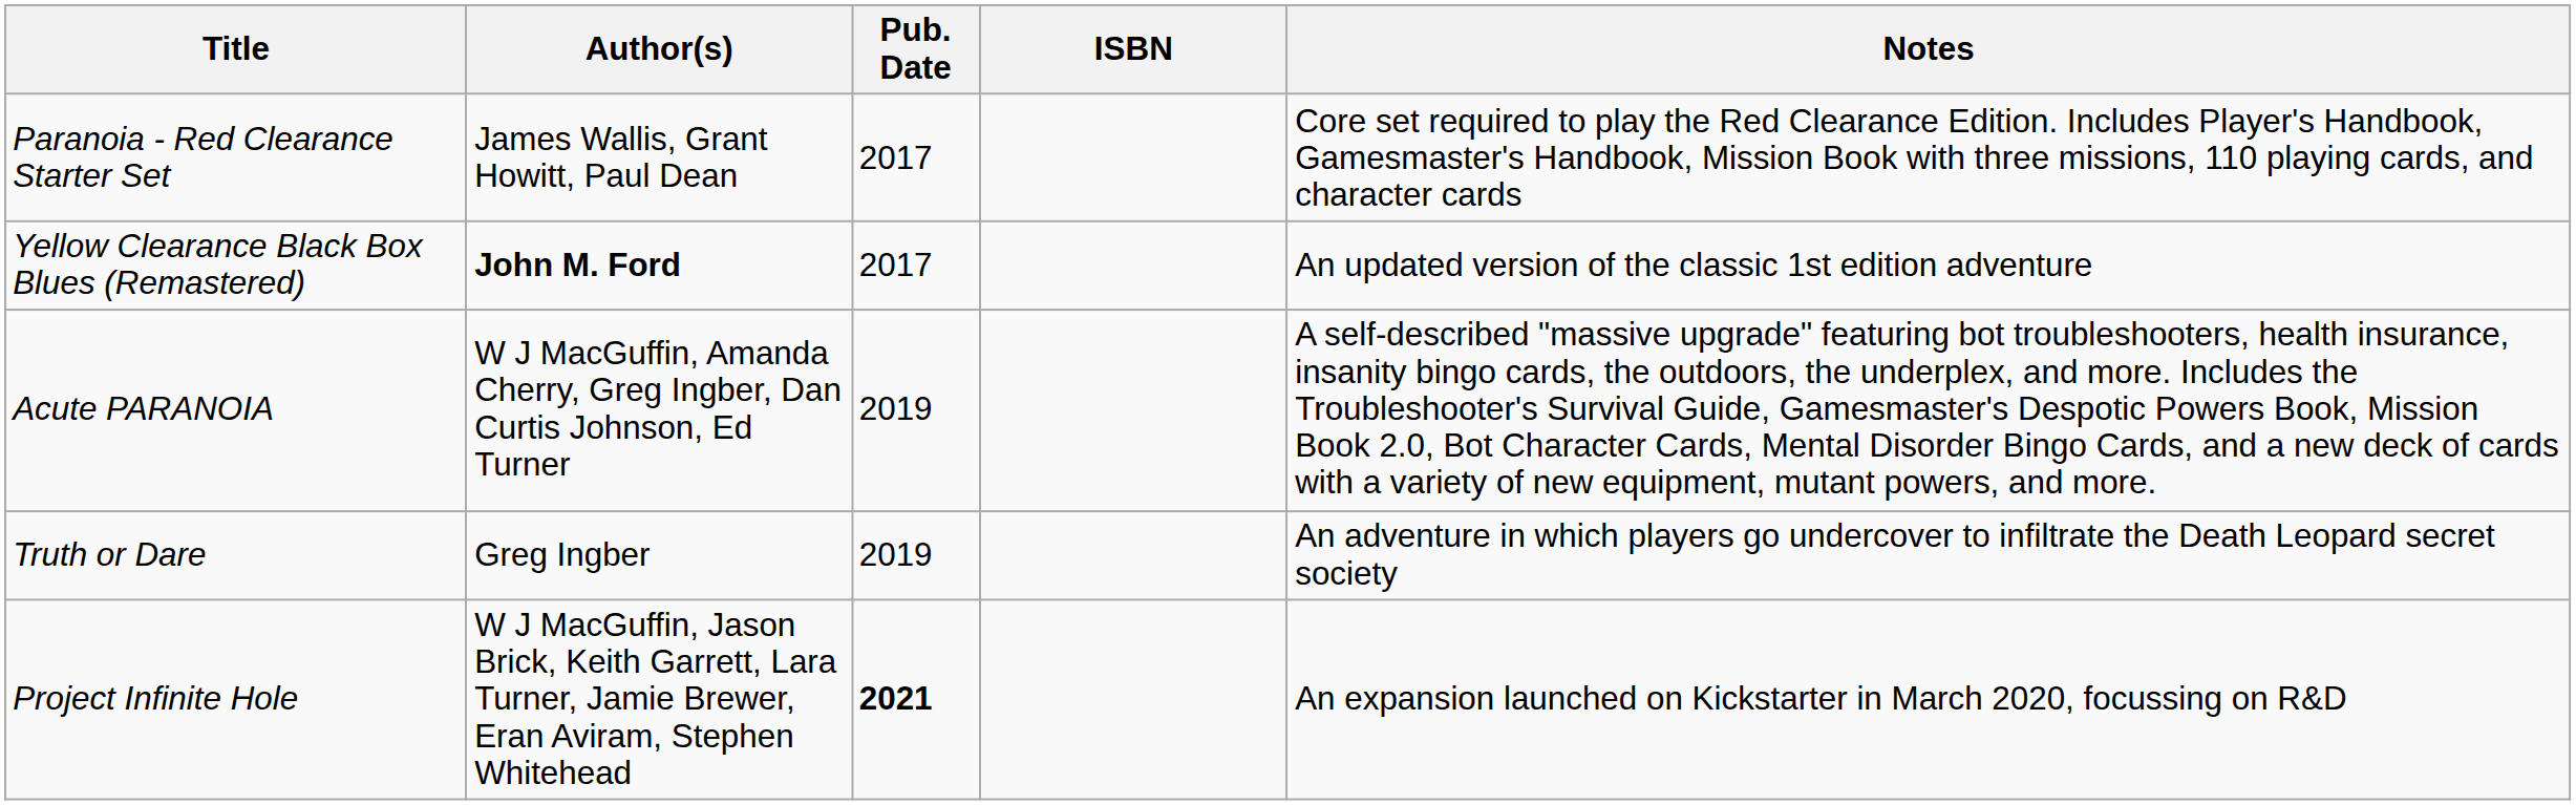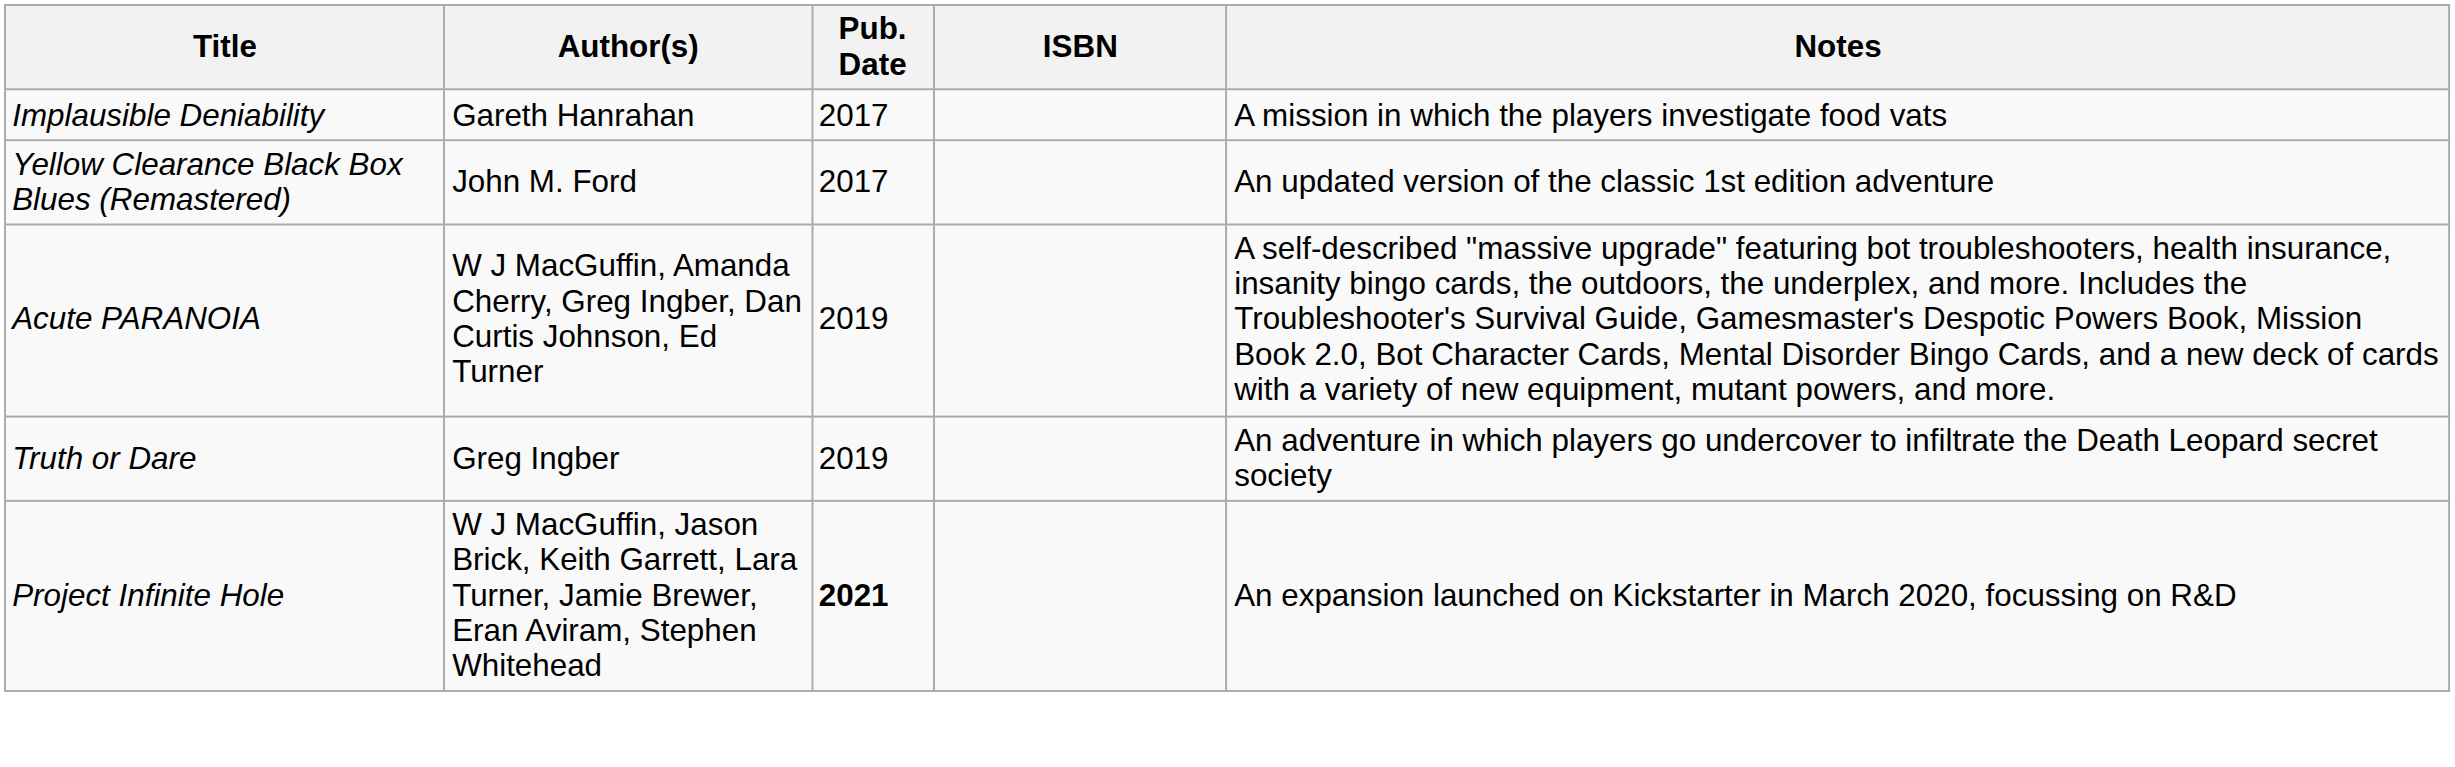 <table class="sortable wikitable" border="1">
 <tr>
 <th width="18%">Title</th>
 <th width="15%">Author(s)</th>
 <th width="5%">Pub. Date</th>
 <th width="12%">ISBN</th>
 <th width="60%">Notes</th>
 </tr>
 <tr>
-<td><em>Paranoia - Red Clearance Starter Set</em></td>
-<td>James Wallis, Grant Howitt, Paul Dean</td>
+<td><em>Implausible Deniability</em></td>
+<td>Gareth Hanrahan</td>
 <td>2017</td>
 <td></td>
-<td>Core set required to play the Red Clearance Edition. Includes Player's Handbook, Gamesmaster's Handbook, Mission Book with three missions, 110 playing cards, and character cards</td>
+<td>A mission in which the players investigate food vats</td>
 </tr>
 <tr>
 <td><em>Yellow Clearance Black Box Blues (Remastered)</em></td>
-<td><strong>John M. Ford</strong></td>
+<td>John M. Ford</td>
 <td>2017</td>
 <td></td>
 <td>An updated version of the classic 1st edition adventure</td>
 </tr>
 <tr>
 <td><em>Acute PARANOIA</em></td>
 <td>W J MacGuffin, Amanda Cherry, Greg Ingber, Dan Curtis Johnson, Ed Turner</td>
 <td>2019</td>
 <td></td>
 <td>A self-described "massive upgrade" featuring bot troubleshooters, health insurance, insanity bingo cards, the outdoors, the underplex, and more. Includes the Troubleshooter's Survival Guide, Gamesmaster's Despotic Powers Book, Mission Book 2.0, Bot Character Cards, Mental Disorder Bingo Cards, and a new deck of cards with a variety of new equipment, mutant powers, and more.</td>
 </tr>
 <tr>
 <td><em>Truth or Dare</em></td>
 <td>Greg Ingber</td>
 <td>2019</td>
 <td></td>
 <td>An adventure in which players go undercover to infiltrate the Death Leopard secret society</td>
 </tr>
 <tr>
 <td><em>Project Infinite Hole</em></td>
 <td>W J MacGuffin, Jason Brick, Keith Garrett, Lara Turner, Jamie Brewer, Eran Aviram, Stephen Whitehead</td>
 <td><strong>2021</strong></td>
 <td></td>
 <td>An expansion launched on Kickstarter in March 2020, focussing on R&D</td>
 </tr>
 </table>
